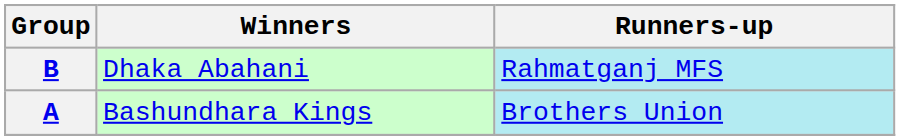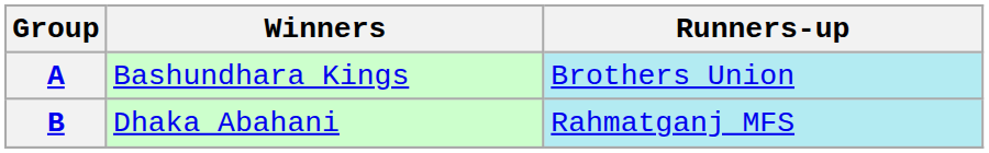 <table class="wikitable">
 <tr>
 <th>Group</th>
 <th width=190>Winners</th>
 <th width=190>Runners-up</th>
 </tr>
 <tr>
+<th><a href='#'>A</a></th>
+<td bgcolor=#ccffcc><a href='#'>Bashundhara Kings</a></td>
+<td bgcolor=#b3ebf2><a href='#'>Brothers Union</a></td>
+</tr>
+<tr>
 <th><a href='#'>B</a></th>
 <td bgcolor=#ccffcc><a href='#'>Dhaka Abahani</a></td>
 <td bgcolor=#b3ebf2><a href='#'>Rahmatganj MFS</a></td>
 </tr>
 <tr>
-<th><a href='#'>A</a></th>
-<td bgcolor=#ccffcc><a href='#'>Bashundhara Kings</a></td>
-<td bgcolor=#b3ebf2><a href='#'>Brothers Union</a></td>
-</tr>
-<tr>
 </tr>
 </table>
